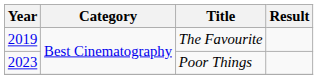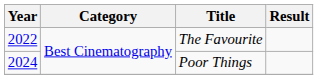 <table class="wikitable">
 <tr>
 <th>Year</th>
 <th>Category</th>
 <th>Title</th>
 <th>Result</th>
 </tr>
 <tr>
-<td><a href='#'>2019</a></td>
+<td><a href='#'>2022</a></td>
 <td rowspan="2"><a href='#'>Best Cinematography</a></td>
 <td><em>The Favourite</em></td>
 <td></td>
 </tr>
 <tr>
-<td><a href='#'>2023</a></td>
+<td><a href='#'>2024</a></td>
 <td><em>Poor Things</em></td>
 <td></td>
 </tr>
 <tr>
 </tr>
 </table>
